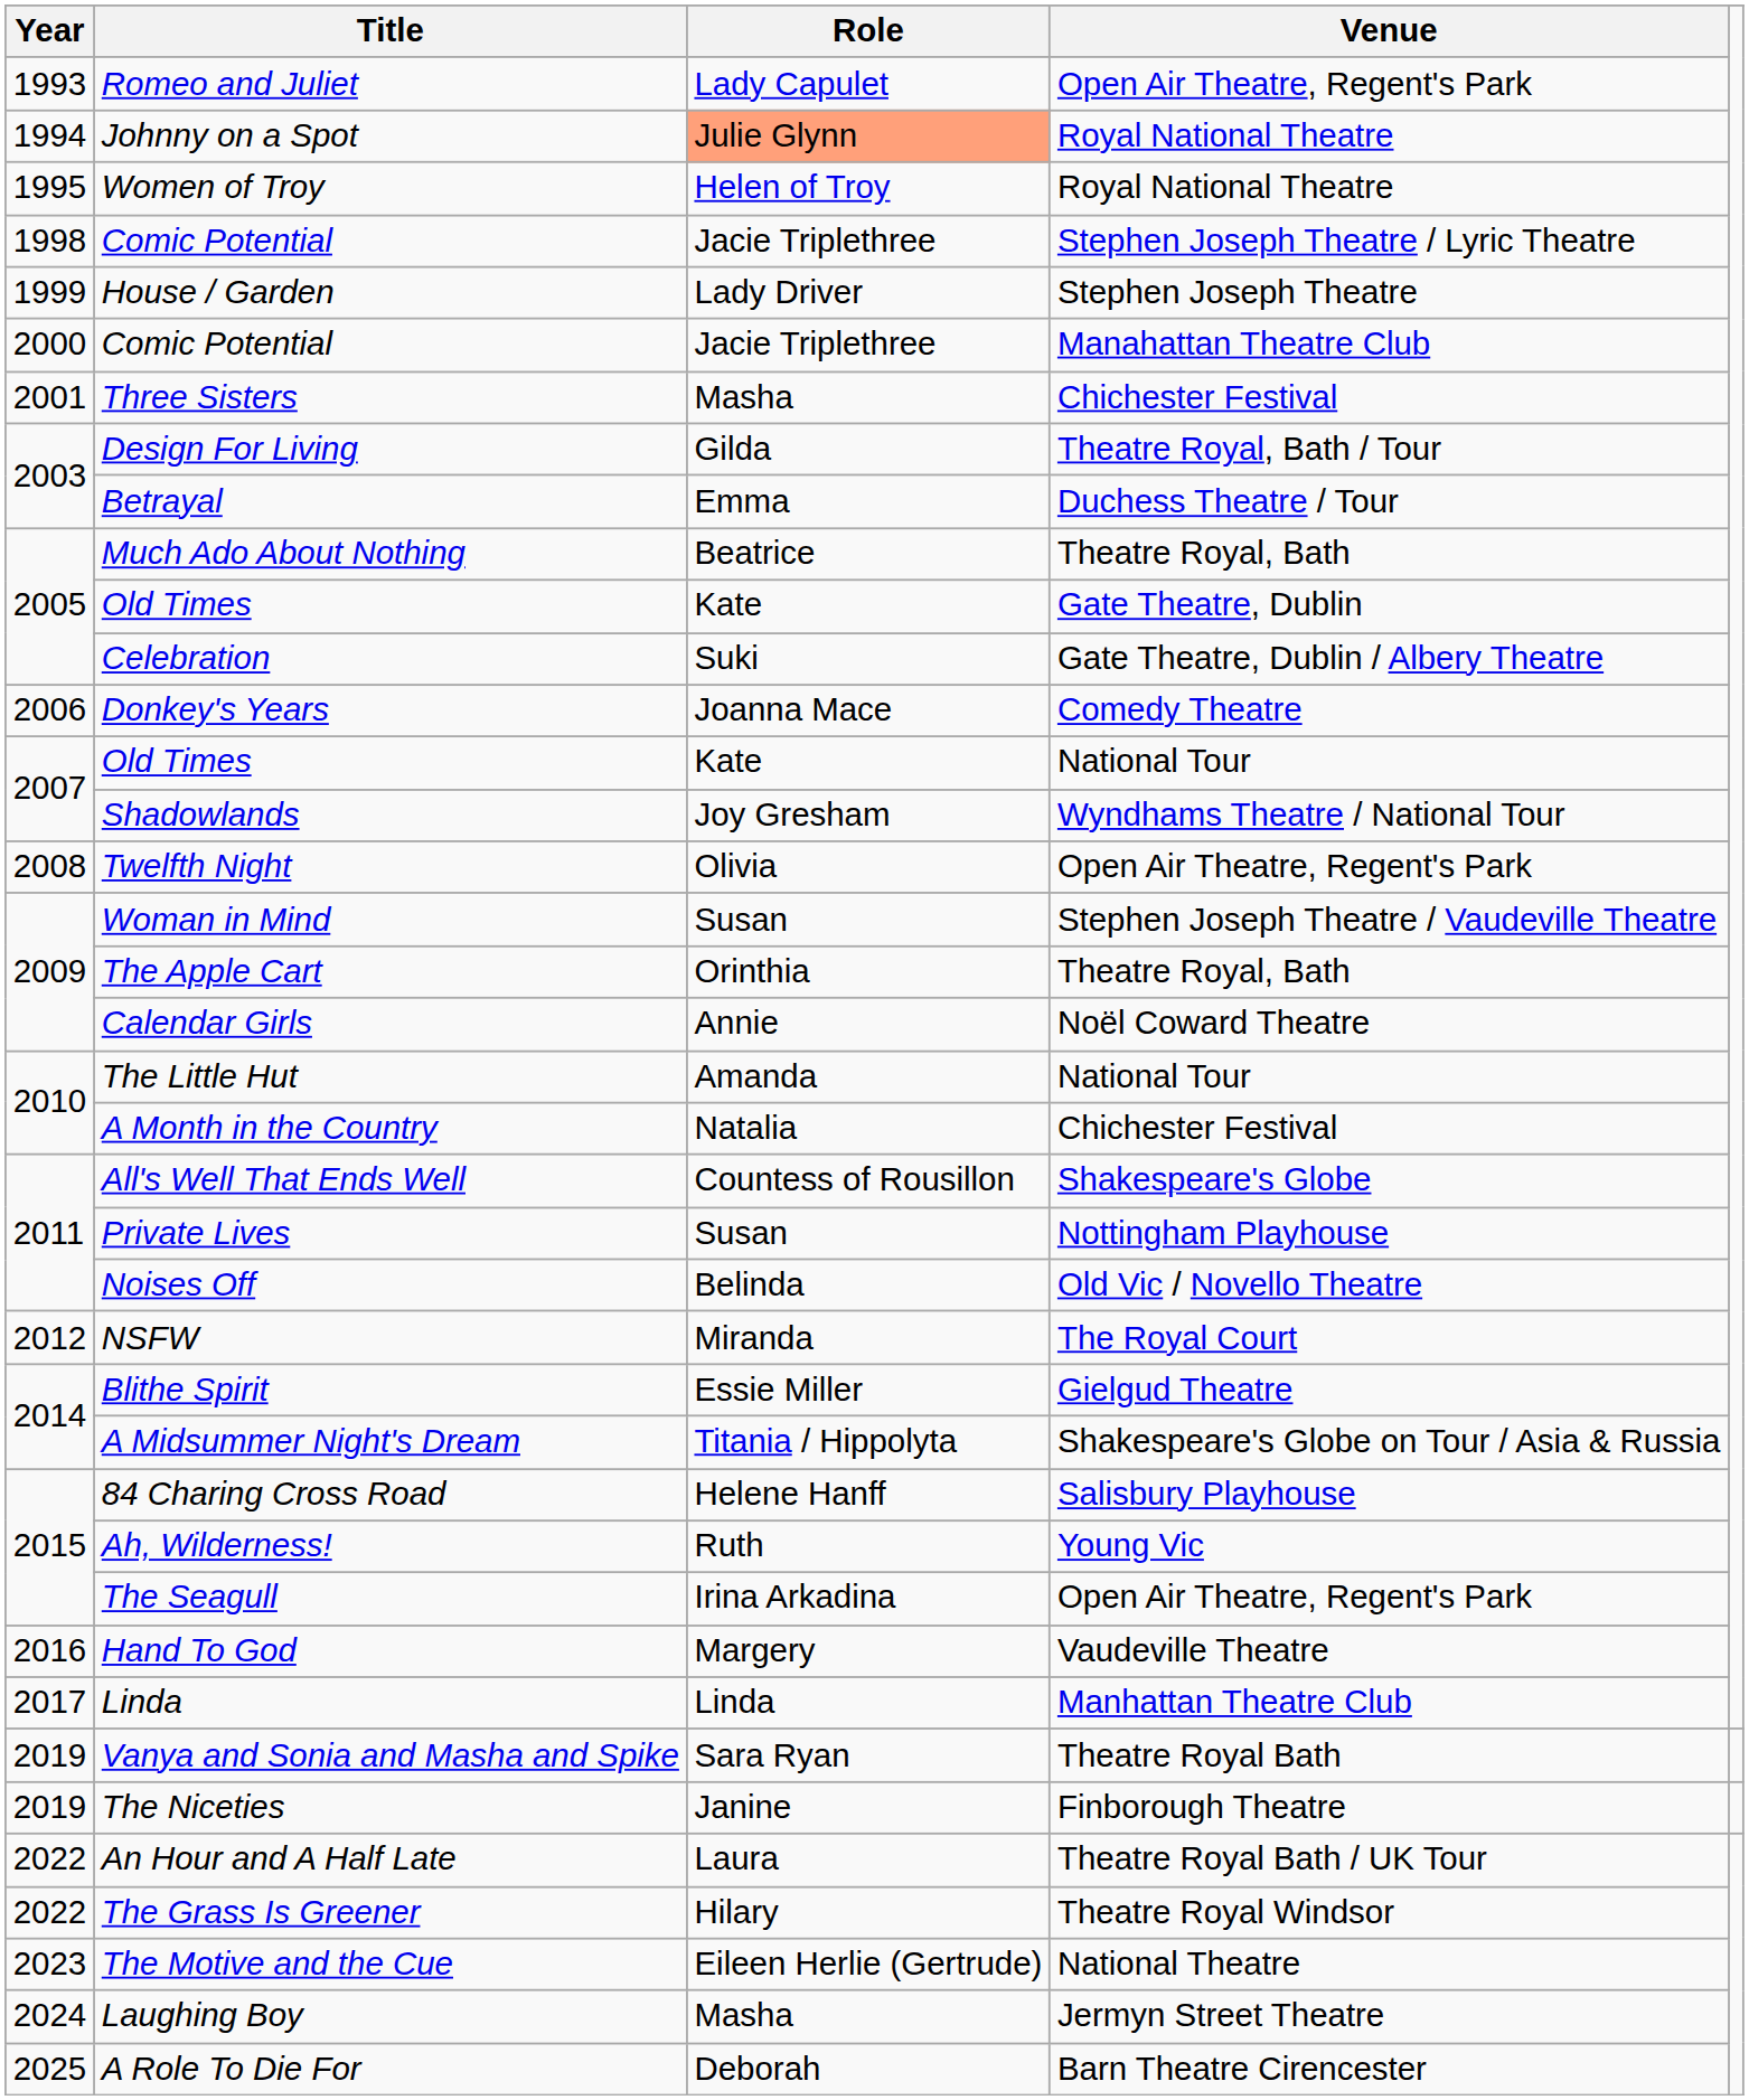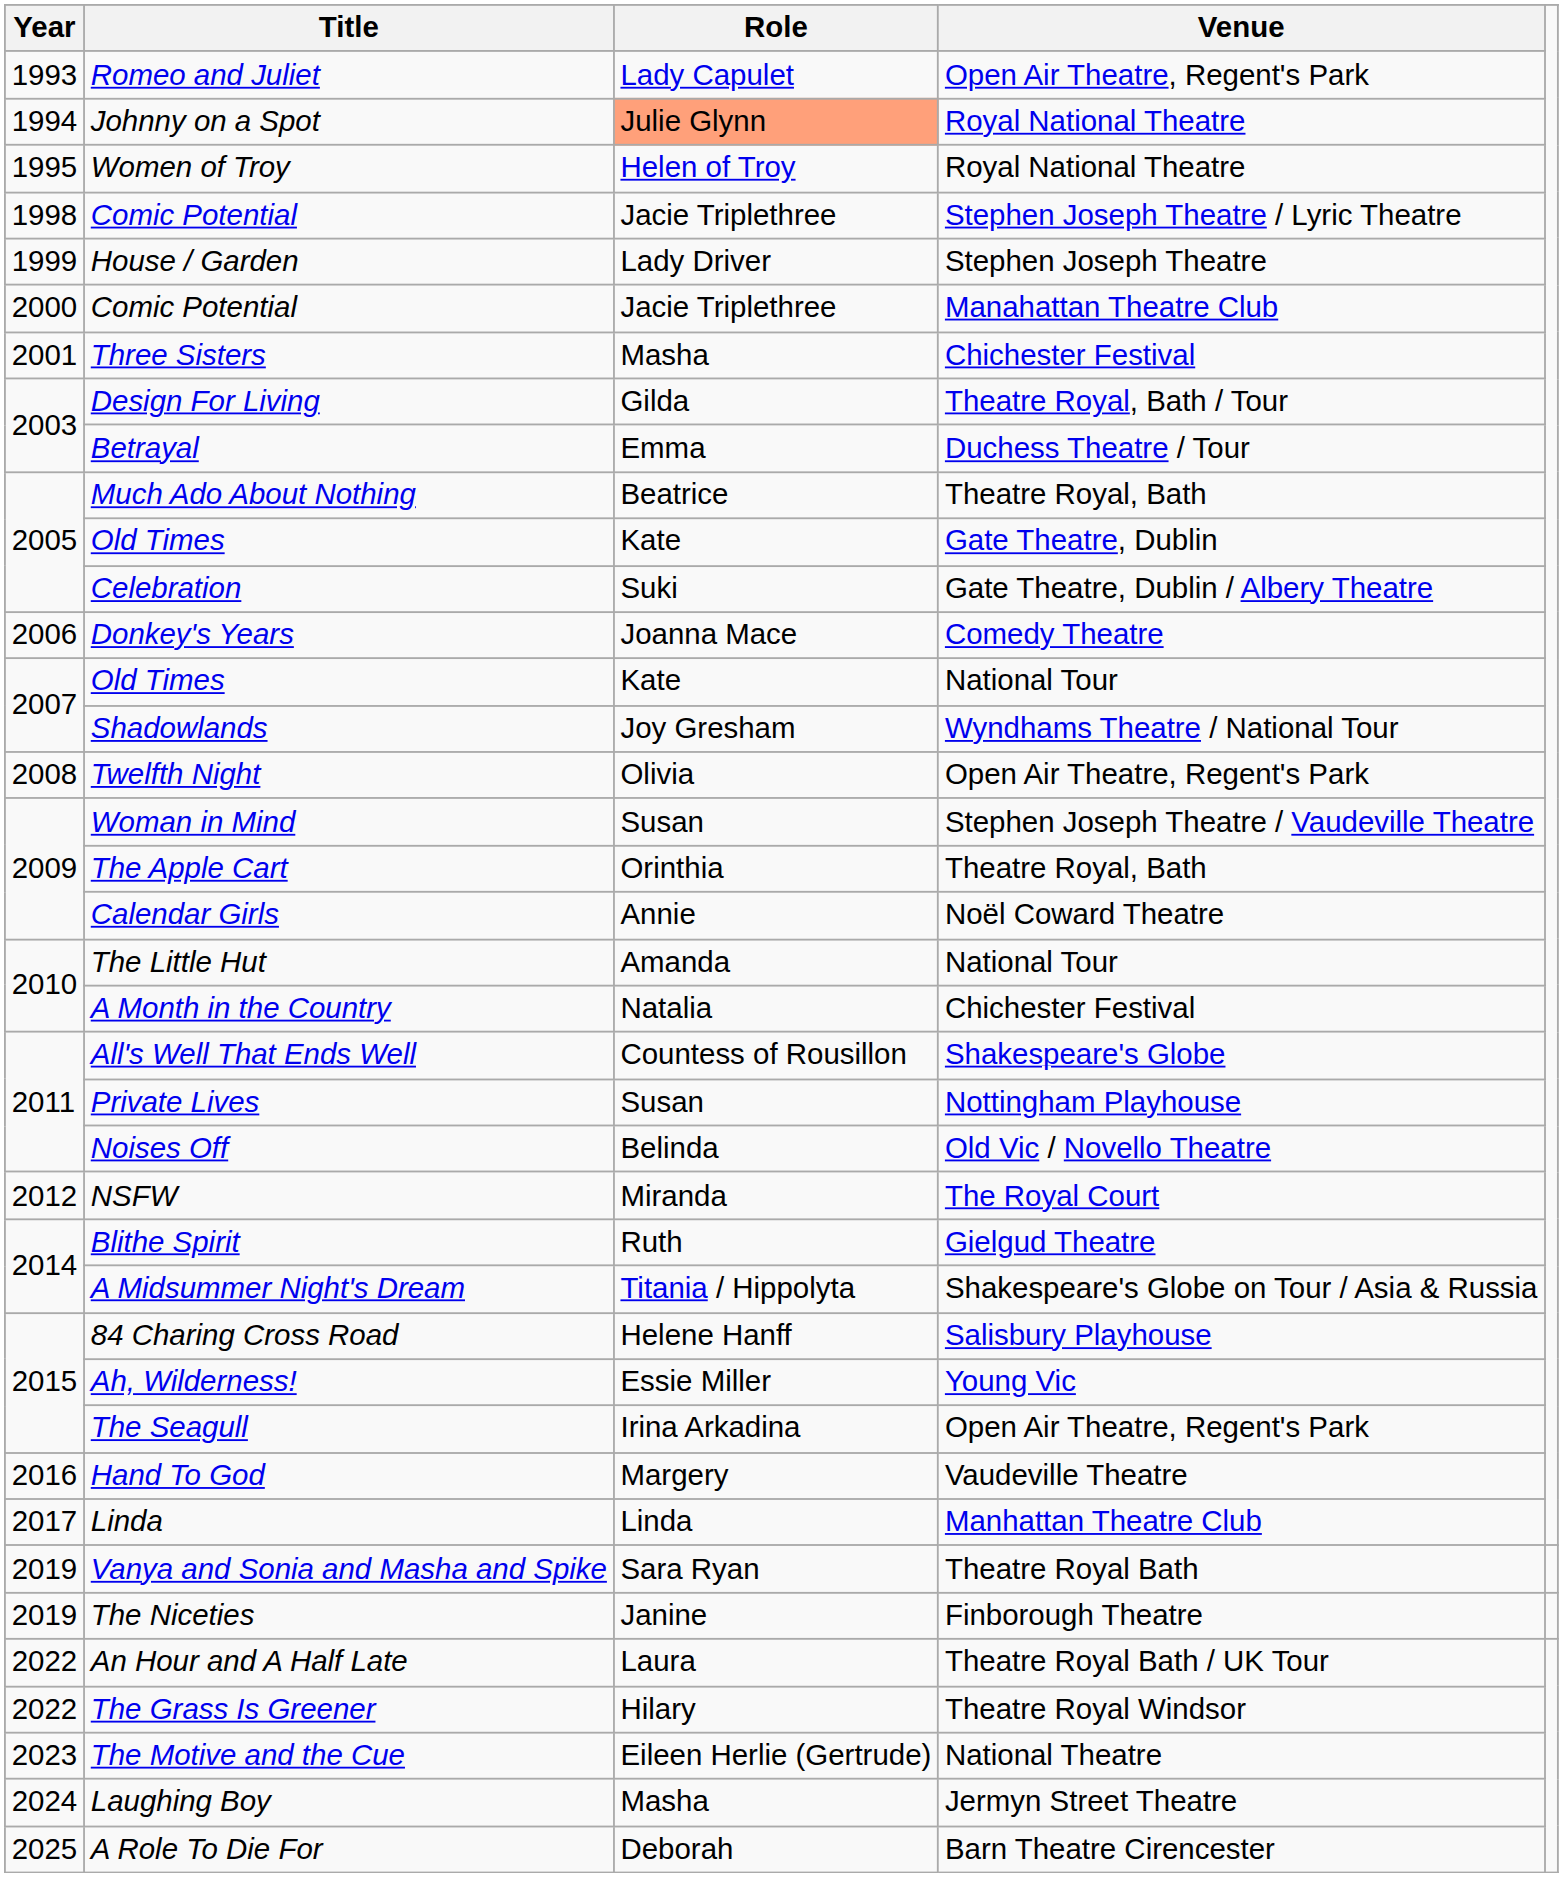 <table class="wikitable sortable">
 <tr>
 <th>Year</th>
 <th>Title</th>
 <th>Role</th>
 <th>Venue</th>
 </tr>
 <tr>
 <td>1993</td>
 <td><em><a href='#'>Romeo and Juliet</a></em></td>
 <td><a href='#'>Lady Capulet</a></td>
 <td><a href='#'>Open Air Theatre</a>, Regent's Park</td>
 </tr>
 <tr>
 <td>1994</td>
 <td><em>Johnny on a Spot</em></td>
 <td style="background: lightsalmon;">Julie Glynn</td>
 <td><a href='#'>Royal National Theatre</a></td>
 </tr>
 <tr>
 <td>1995</td>
 <td><em>Women of Troy</em></td>
 <td><a href='#'>Helen of Troy</a></td>
 <td>Royal National Theatre</td>
 </tr>
 <tr>
 <td>1998</td>
 <td><em><a href='#'>Comic Potential</a></em></td>
 <td>Jacie Triplethree</td>
 <td><a href='#'>Stephen Joseph Theatre</a> / Lyric Theatre</td>
 </tr>
 <tr>
 <td>1999</td>
 <td><em>House / Garden</em></td>
 <td>Lady Driver</td>
 <td>Stephen Joseph Theatre</td>
 </tr>
 <tr>
 <td>2000</td>
 <td><em>Comic Potential</em></td>
 <td>Jacie Triplethree</td>
 <td><a href='#'>Manahattan Theatre Club</a></td>
 </tr>
 <tr>
 <td>2001</td>
 <td><em><a href='#'>Three Sisters</a></em></td>
 <td>Masha</td>
 <td><a href='#'>Chichester Festival</a></td>
 </tr>
 <tr>
 <td rowspan="2">2003</td>
 <td><em><a href='#'>Design For Living</a></em></td>
 <td>Gilda</td>
 <td><a href='#'>Theatre Royal</a>, Bath / Tour</td>
 </tr>
 <tr>
 <td><em><a href='#'>Betrayal</a></em></td>
 <td>Emma</td>
 <td><a href='#'>Duchess Theatre</a> / Tour</td>
 </tr>
 <tr>
 <td rowspan="3">2005</td>
 <td><em><a href='#'>Much Ado About Nothing</a></em></td>
 <td>Beatrice</td>
 <td>Theatre Royal, Bath</td>
 </tr>
 <tr>
 <td><em><a href='#'>Old Times</a></em></td>
 <td>Kate</td>
 <td><a href='#'>Gate Theatre</a>, Dublin</td>
 </tr>
 <tr>
 <td><em><a href='#'>Celebration</a></em></td>
 <td>Suki</td>
 <td>Gate Theatre, Dublin / <a href='#'>Albery Theatre</a></td>
 </tr>
 <tr>
 <td>2006</td>
 <td><em><a href='#'>Donkey's Years</a></em></td>
 <td>Joanna Mace</td>
 <td><a href='#'>Comedy Theatre</a></td>
 </tr>
 <tr>
 <td rowspan="2">2007</td>
 <td><em><a href='#'>Old Times</a></em></td>
 <td>Kate</td>
 <td>National Tour</td>
 </tr>
 <tr>
 <td><em><a href='#'>Shadowlands</a></em></td>
 <td>Joy Gresham</td>
 <td><a href='#'>Wyndhams Theatre</a> / National Tour</td>
 </tr>
 <tr>
 <td>2008</td>
 <td><em><a href='#'>Twelfth Night</a></em></td>
 <td>Olivia</td>
 <td>Open Air Theatre, Regent's Park</td>
 </tr>
 <tr>
 <td rowspan="3">2009</td>
 <td><em><a href='#'>Woman in Mind</a></em></td>
 <td>Susan</td>
 <td>Stephen Joseph Theatre / <a href='#'>Vaudeville Theatre</a></td>
 </tr>
 <tr>
 <td><em><a href='#'>The Apple Cart</a></em></td>
 <td>Orinthia</td>
 <td>Theatre Royal, Bath</td>
 </tr>
 <tr>
 <td><em><a href='#'>Calendar Girls</a></em></td>
 <td>Annie</td>
 <td>Noël Coward Theatre</td>
 </tr>
 <tr>
 <td rowspan="2">2010</td>
 <td><em>The Little Hut</em></td>
 <td>Amanda</td>
 <td>National Tour</td>
 </tr>
 <tr>
 <td><em><a href='#'>A Month in the Country</a></em></td>
 <td>Natalia</td>
 <td>Chichester Festival</td>
 </tr>
 <tr>
 <td rowspan="3">2011</td>
 <td><em><a href='#'>All's Well That Ends Well</a></em></td>
 <td>Countess of Rousillon</td>
 <td><a href='#'>Shakespeare's Globe</a></td>
 </tr>
 <tr>
 <td><em><a href='#'>Private Lives</a></em></td>
 <td>Susan</td>
 <td><a href='#'>Nottingham Playhouse</a></td>
 </tr>
 <tr>
 <td><em><a href='#'>Noises Off</a></em></td>
 <td>Belinda</td>
 <td><a href='#'>Old Vic</a> / <a href='#'>Novello Theatre</a></td>
 </tr>
 <tr>
 <td>2012</td>
 <td><em>NSFW</em></td>
 <td>Miranda</td>
 <td><a href='#'>The Royal Court</a></td>
 </tr>
 <tr>
 <td rowspan="2">2014</td>
 <td><em><a href='#'>Blithe Spirit</a></em></td>
-<td>Essie Miller</td>
+<td>Ruth</td>
 <td><a href='#'>Gielgud Theatre</a></td>
 </tr>
 <tr>
 <td><em><a href='#'>A Midsummer Night's Dream</a></em></td>
 <td><a href='#'>Titania</a> / Hippolyta</td>
 <td>Shakespeare's Globe on Tour / Asia & Russia</td>
 </tr>
 <tr>
 <td rowspan="3">2015</td>
 <td><em>84 Charing Cross Road</em></td>
 <td>Helene Hanff</td>
 <td><a href='#'>Salisbury Playhouse</a></td>
 </tr>
 <tr>
 <td><em><a href='#'>Ah, Wilderness!</a></em></td>
-<td>Ruth</td>
+<td>Essie Miller</td>
 <td><a href='#'>Young Vic</a></td>
 </tr>
 <tr>
 <td><em><a href='#'>The Seagull</a></em></td>
 <td>Irina Arkadina</td>
 <td>Open Air Theatre, Regent's Park</td>
 </tr>
 <tr>
 <td>2016</td>
 <td><em><a href='#'>Hand To God</a></em></td>
 <td>Margery</td>
 <td>Vaudeville Theatre</td>
 </tr>
 <tr>
 <td>2017</td>
 <td><em>Linda</em></td>
 <td>Linda</td>
 <td><a href='#'>Manhattan Theatre Club</a></td>
 </tr>
 <tr>
 <td>2019</td>
 <td><em><a href='#'>Vanya and Sonia and Masha and Spike</a></em></td>
 <td>Sara Ryan</td>
 <td>Theatre Royal Bath</td>
 <td></td>
 </tr>
 <tr>
 <td>2019</td>
 <td><em>The Niceties</em></td>
 <td>Janine</td>
 <td>Finborough Theatre</td>
 <td></td>
 </tr>
 <tr>
 <td>2022</td>
 <td><em>An Hour and A Half Late</em></td>
 <td>Laura</td>
 <td>Theatre Royal Bath / UK Tour</td>
 </tr>
 <tr>
 <td>2022</td>
 <td><em><a href='#'>The Grass Is Greener</a></em></td>
 <td>Hilary</td>
 <td>Theatre Royal Windsor</td>
 </tr>
 <tr>
 <td>2023</td>
 <td><em><a href='#'>The Motive and the Cue</a></em></td>
 <td>Eileen Herlie (Gertrude)</td>
 <td>National Theatre</td>
 </tr>
 <tr>
 <td>2024</td>
 <td><em>Laughing Boy</em></td>
 <td>Masha</td>
 <td>Jermyn Street Theatre</td>
 </tr>
 <tr>
 <td>2025</td>
 <td><em>A Role To Die For</em></td>
 <td>Deborah</td>
 <td>Barn Theatre Cirencester</td>
 </tr>
 </table>
